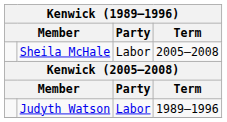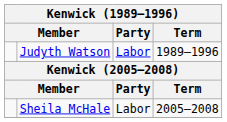 <table class="wikitable">
 <tr>
 <th colspan="4">Kenwick (1989–1996)</th>
+</tr>
+<tr>
+<th colspan="2">Member</th>
+<th>Party</th>
+<th>Term</th>
+</tr>
+<tr>
+<td> </td>
+<td><a href='#'>Judyth Watson</a></td>
+<td><a href='#'>Labor</a></td>
+<td>1989–1996</td>
+</tr>
+<tr>
+<th colspan="4">Kenwick (2005–2008)</th>
 </tr>
 <tr>
 <th colspan="2">Member</th>
 <th>Party</th>
 <th>Term</th>
 </tr>
 <tr>
 <td> </td>
 <td><a href='#'>Sheila McHale</a></td>
 <td>Labor</td>
 <td>2005–2008</td>
 </tr>
 <tr>
-<th colspan="4">Kenwick (2005–2008)</th>
-</tr>
-<tr>
-<th colspan="2">Member</th>
-<th>Party</th>
-<th>Term</th>
-</tr>
-<tr>
-<td> </td>
-<td><a href='#'>Judyth Watson</a></td>
-<td><a href='#'>Labor</a></td>
-<td>1989–1996</td>
-</tr>
-<tr>
 </tr>
 </table>
